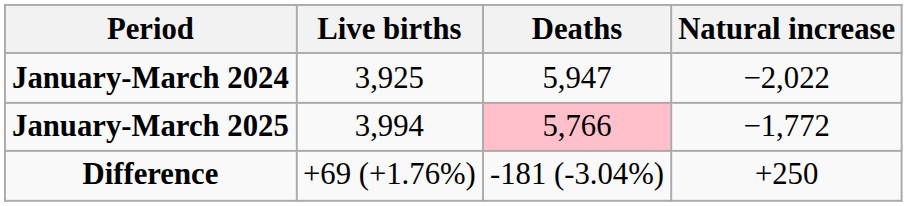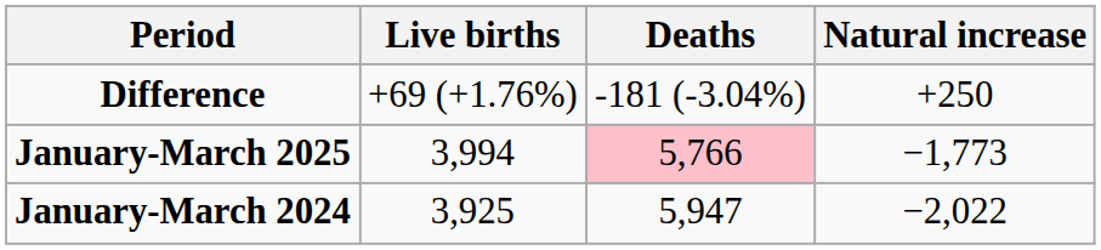 <table class="wikitable"  style="text-align:center;">
 <tr>
 <th>Period</th>
 <th>Live births</th>
 <th>Deaths</th>
 <th>Natural increase</th>
 </tr>
 <tr>
+<td><strong>Difference</strong></td>
+<td> +69 (+1.76%)</td>
+<td> -181 (-3.04%)</td>
+<td> +250</td>
+</tr>
+<tr>
+<td><strong>January-March 2025</strong></td>
+<td>3,994</td>
+<td style="background: pink;">5,766</td>
+<td>−1,773</td>
+</tr>
+<tr>
 <td><strong>January-March 2024</strong></td>
 <td>3,925</td>
 <td>5,947</td>
 <td>−2,022</td>
 </tr>
-<tr>
-<td><strong>January-March 2025</strong></td>
-<td>3,994</td>
-<td style="background: pink;">5,766</td>
-<td>−1,772</td>
-</tr>
-<tr>
-<td><strong>Difference</strong></td>
-<td> +69 (+1.76%)</td>
-<td> -181 (-3.04%)</td>
-<td> +250</td>
-</tr>
 </table>
